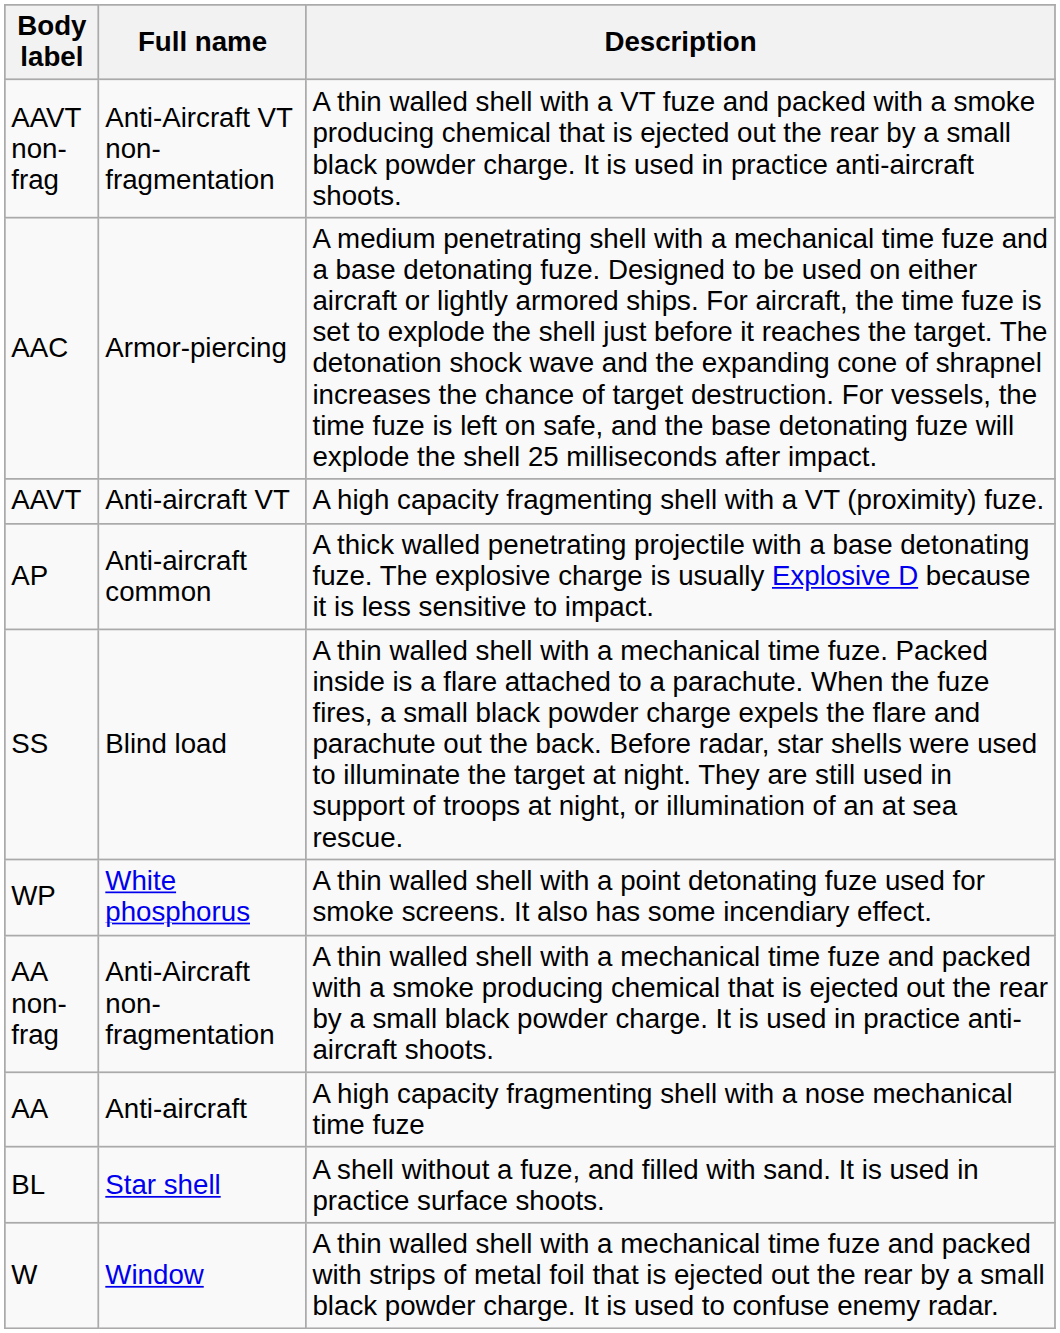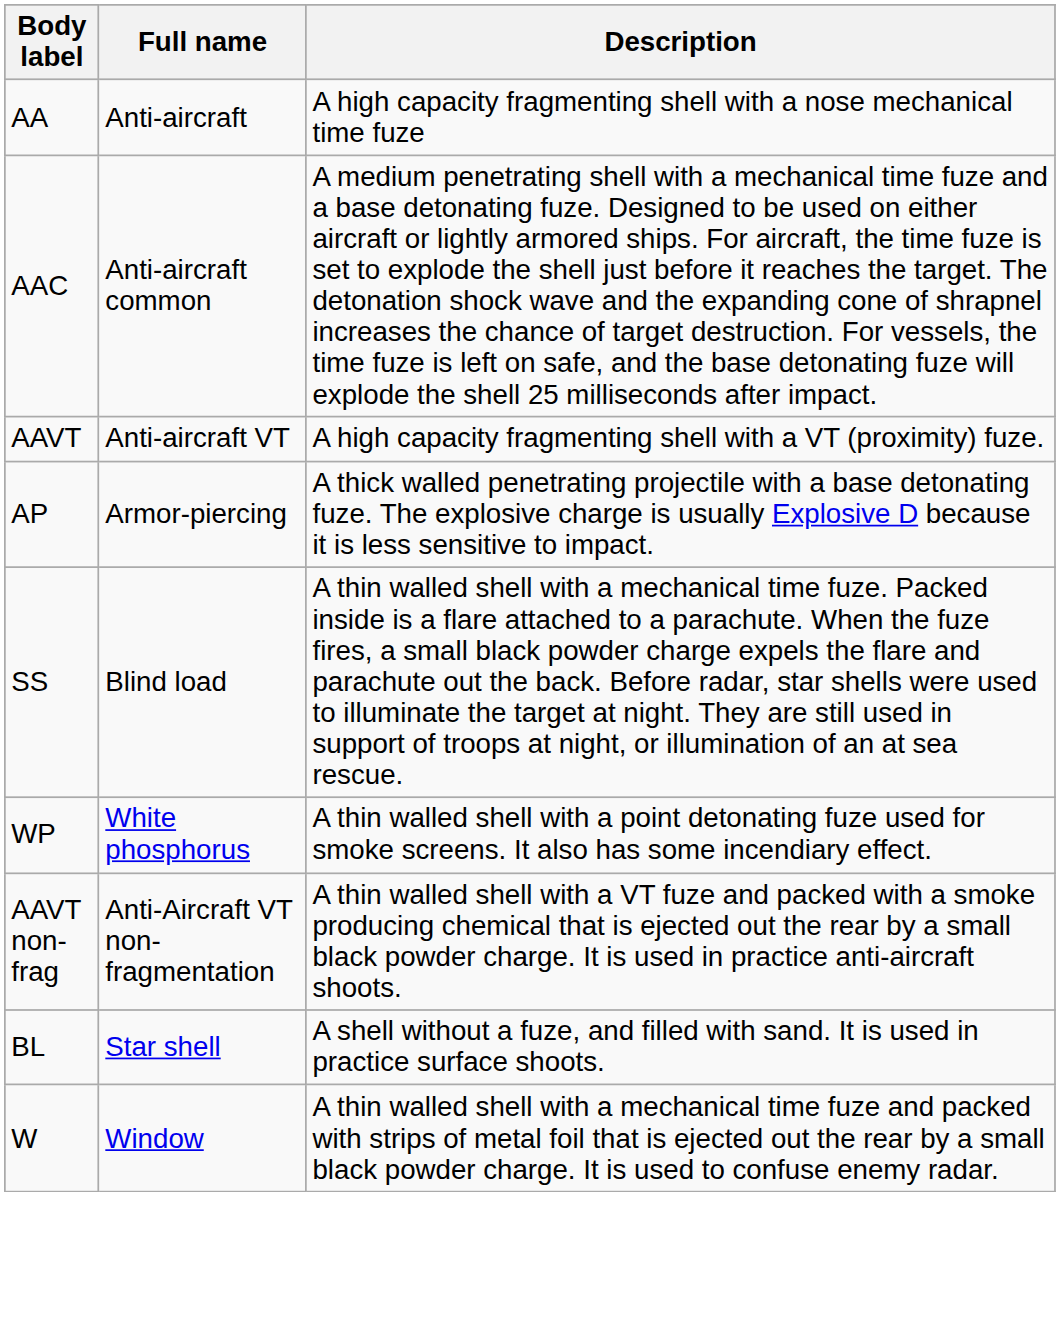 <table class="wikitable">
 <tr>
 <th>Body label</th>
 <th>Full name</th>
 <th>Description</th>
 </tr>
 <tr>
-<td>AAVT non-frag</td>
-<td>Anti-Aircraft VT non-fragmentation</td>
-<td>A thin walled shell with a VT fuze and packed with a smoke producing chemical that is ejected out the rear by a small black powder charge. It is used in practice anti-aircraft shoots.</td>
+<td>AA</td>
+<td>Anti-aircraft</td>
+<td>A high capacity fragmenting shell with a nose mechanical time fuze</td>
 </tr>
 <tr>
 <td>AAC</td>
-<td>Armor-piercing</td>
+<td>Anti-aircraft common</td>
 <td>A medium penetrating shell with a mechanical time fuze and a base detonating fuze. Designed to be used on either aircraft or lightly armored ships. For aircraft, the time fuze is set to explode the shell just before it reaches the target. The detonation shock wave and the expanding cone of shrapnel increases the chance of target destruction. For vessels, the time fuze is left on safe, and the base detonating fuze will explode the shell 25 milliseconds after impact.</td>
 </tr>
 <tr>
 <td>AAVT</td>
 <td>Anti-aircraft VT</td>
 <td>A high capacity fragmenting shell with a VT (proximity) fuze.</td>
 </tr>
 <tr>
 <td>AP</td>
-<td>Anti-aircraft common</td>
+<td>Armor-piercing</td>
 <td>A thick walled penetrating projectile with a base detonating fuze. The explosive charge is usually <a href='#'>Explosive D</a> because it is less sensitive to impact.</td>
 </tr>
 <tr>
 <td>SS</td>
 <td>Blind load</td>
 <td>A thin walled shell with a mechanical time fuze. Packed inside is a flare attached to a parachute. When the fuze fires, a small black powder charge expels the flare and parachute out the back. Before radar, star shells were used to illuminate the target at night. They are still used in support of troops at night, or illumination of an at sea rescue.</td>
 </tr>
 <tr>
 <td>WP</td>
 <td><a href='#'>White phosphorus</a></td>
 <td>A thin walled shell with a point detonating fuze used for smoke screens. It also has some incendiary effect.</td>
 </tr>
 <tr>
-<td>AA non-frag</td>
-<td>Anti-Aircraft non-fragmentation</td>
-<td>A thin walled shell with a mechanical time fuze and packed with a smoke producing chemical that is ejected out the rear by a small black powder charge. It is used in practice anti-aircraft shoots.</td>
-</tr>
-<tr>
-<td>AA</td>
-<td>Anti-aircraft</td>
-<td>A high capacity fragmenting shell with a nose mechanical time fuze</td>
+<td>AAVT non-frag</td>
+<td>Anti-Aircraft VT non-fragmentation</td>
+<td>A thin walled shell with a VT fuze and packed with a smoke producing chemical that is ejected out the rear by a small black powder charge. It is used in practice anti-aircraft shoots.</td>
 </tr>
 <tr>
 <td>BL</td>
 <td><a href='#'>Star shell</a></td>
 <td>A shell without a fuze, and filled with sand. It is used in practice surface shoots.</td>
 </tr>
 <tr>
 <td>W</td>
 <td><a href='#'>Window</a></td>
 <td>A thin walled shell with a mechanical time fuze and packed with strips of metal foil that is ejected out the rear by a small black powder charge. It is used to confuse enemy radar.</td>
 </tr>
 </table>
